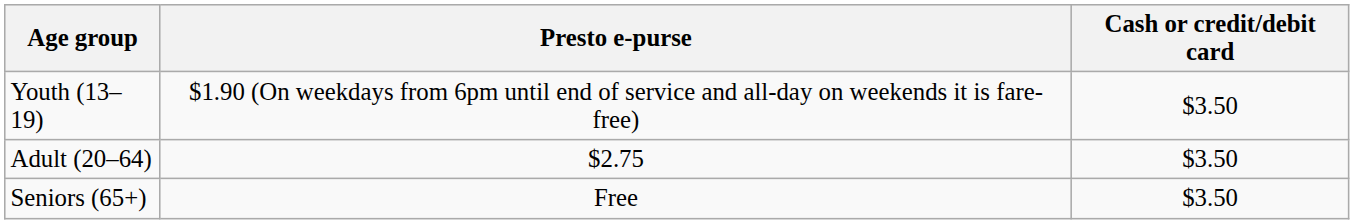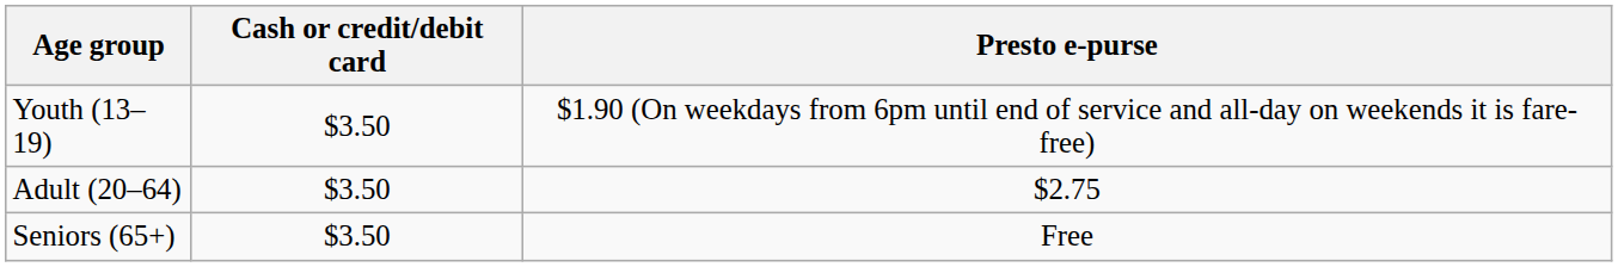 <table class="wikitable" style="text-align:center">
 <tr>
 <th>Age group</th>
+<th>Cash or credit/debit card </th>
 <th>Presto e-purse</th>
-<th>Cash or credit/debit card </th>
 </tr>
 <tr>
 <td align="left">Youth (13–19)</td>
+<td>$3.50 </td>
 <td>$1.90 (On weekdays from 6pm until end of service and all-day on weekends it is fare-free)</td>
-<td>$3.50 </td>
 </tr>
 <tr>
 <td align="left">Adult (20–64)</td>
+<td>$3.50  </td>
 <td>$2.75</td>
-<td>$3.50  </td>
 </tr>
 <tr>
 <td align="left">Seniors (65+)</td>
+<td>$3.50  </td>
 <td>Free</td>
-<td>$3.50  </td>
 </tr>
 </table>
